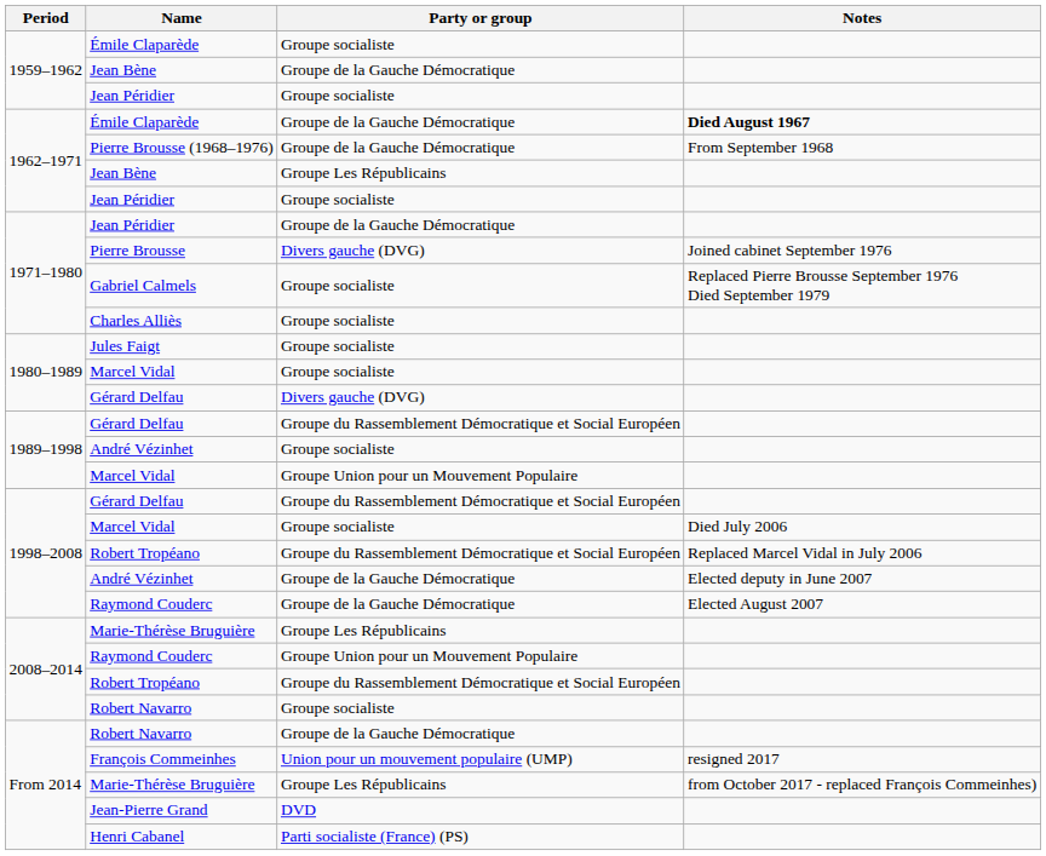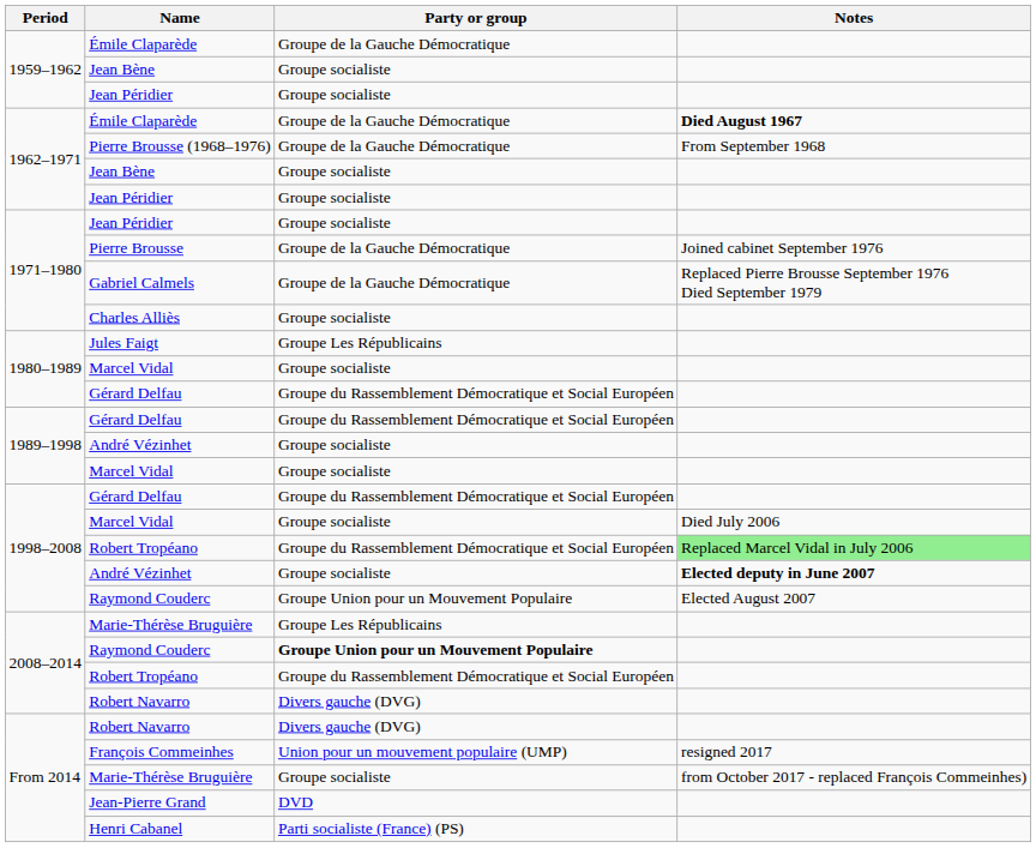 <table class="wikitable sortable">
 <tr>
 <th>Period</th>
 <th>Name</th>
 <th>Party or group</th>
 <th>Notes</th>
 </tr>
 <tr>
 <td rowspan=3>1959–1962</td>
 <td><a href='#'>Émile Claparède</a></td>
-<td>Groupe socialiste</td>
+<td>Groupe de la Gauche Démocratique</td>
 <td></td>
 </tr>
 <tr>
 <td><a href='#'>Jean Bène</a></td>
-<td>Groupe de la Gauche Démocratique</td>
+<td>Groupe socialiste</td>
 <td></td>
 </tr>
 <tr>
 <td><a href='#'>Jean Péridier</a></td>
 <td>Groupe socialiste</td>
 <td></td>
 </tr>
 <tr>
 <td rowspan=4>1962–1971</td>
 <td><a href='#'>Émile Claparède</a></td>
 <td>Groupe de la Gauche Démocratique</td>
 <td><strong>Died August 1967</strong></td>
 </tr>
 <tr>
 <td><a href='#'>Pierre Brousse</a> (1968–1976)</td>
 <td>Groupe de la Gauche Démocratique</td>
 <td>From September 1968</td>
 </tr>
 <tr>
 <td><a href='#'>Jean Bène</a></td>
-<td>Groupe Les Républicains</td>
+<td>Groupe socialiste</td>
 <td></td>
 </tr>
 <tr>
 <td><a href='#'>Jean Péridier</a></td>
 <td>Groupe socialiste</td>
 <td></td>
 </tr>
 <tr>
 <td rowspan=4>1971–1980</td>
 <td><a href='#'>Jean Péridier</a></td>
-<td>Groupe de la Gauche Démocratique</td>
+<td>Groupe socialiste</td>
 <td></td>
 </tr>
 <tr>
 <td><a href='#'>Pierre Brousse</a></td>
-<td><a href='#'>Divers gauche</a> (DVG)</td>
+<td>Groupe de la Gauche Démocratique</td>
 <td>Joined cabinet September 1976</td>
 </tr>
 <tr>
 <td><a href='#'>Gabriel Calmels</a></td>
-<td>Groupe socialiste</td>
+<td>Groupe de la Gauche Démocratique</td>
 <td>Replaced Pierre Brousse September 1976<br>Died September 1979</td>
 </tr>
 <tr>
 <td><a href='#'>Charles Alliès</a></td>
 <td>Groupe socialiste</td>
 <td></td>
 </tr>
 <tr>
 <td rowspan=3>1980–1989</td>
 <td><a href='#'>Jules Faigt</a></td>
-<td>Groupe socialiste</td>
+<td>Groupe Les Républicains</td>
 <td></td>
 </tr>
 <tr>
 <td><a href='#'>Marcel Vidal</a></td>
 <td>Groupe socialiste</td>
 <td></td>
 </tr>
 <tr>
 <td><a href='#'>Gérard Delfau</a></td>
-<td><a href='#'>Divers gauche</a> (DVG)</td>
+<td>Groupe du Rassemblement Démocratique et Social Européen</td>
 <td></td>
 </tr>
 <tr>
 <td rowspan=3>1989–1998</td>
 <td><a href='#'>Gérard Delfau</a></td>
 <td>Groupe du Rassemblement Démocratique et Social Européen</td>
 <td></td>
 </tr>
 <tr>
 <td><a href='#'>André Vézinhet</a></td>
 <td>Groupe socialiste</td>
 <td></td>
 </tr>
 <tr>
 <td><a href='#'>Marcel Vidal</a></td>
-<td>Groupe Union pour un Mouvement Populaire</td>
+<td>Groupe socialiste</td>
 <td></td>
 </tr>
 <tr>
 <td rowspan=5>1998–2008</td>
 <td><a href='#'>Gérard Delfau</a></td>
 <td>Groupe du Rassemblement Démocratique et Social Européen</td>
 <td></td>
 </tr>
 <tr>
 <td><a href='#'>Marcel Vidal</a></td>
 <td>Groupe socialiste</td>
 <td>Died July 2006</td>
 </tr>
 <tr>
 <td><a href='#'>Robert Tropéano</a></td>
 <td>Groupe du Rassemblement Démocratique et Social Européen</td>
-<td>Replaced Marcel Vidal in July 2006</td>
+<td style="background: lightgreen;">Replaced Marcel Vidal in July 2006</td>
 </tr>
 <tr>
 <td><a href='#'>André Vézinhet</a></td>
-<td>Groupe de la Gauche Démocratique</td>
-<td>Elected deputy in June 2007</td>
+<td>Groupe socialiste</td>
+<td><strong>Elected deputy in June 2007</strong></td>
 </tr>
 <tr>
 <td><a href='#'>Raymond Couderc</a></td>
-<td>Groupe de la Gauche Démocratique</td>
+<td>Groupe Union pour un Mouvement Populaire</td>
 <td>Elected August 2007</td>
 </tr>
 <tr>
 <td rowspan=4>2008–2014</td>
 <td><a href='#'>Marie-Thérèse Bruguière</a></td>
 <td>Groupe Les Républicains</td>
 <td></td>
 </tr>
 <tr>
 <td><a href='#'>Raymond Couderc</a></td>
-<td>Groupe Union pour un Mouvement Populaire</td>
+<td><strong>Groupe Union pour un Mouvement Populaire</strong></td>
 <td></td>
 </tr>
 <tr>
 <td><a href='#'>Robert Tropéano</a></td>
 <td>Groupe du Rassemblement Démocratique et Social Européen</td>
 <td></td>
 </tr>
 <tr>
 <td><a href='#'>Robert Navarro</a></td>
-<td>Groupe socialiste</td>
+<td><a href='#'>Divers gauche</a> (DVG)</td>
 <td></td>
 </tr>
 <tr>
 <td rowspan=5>From 2014</td>
 <td><a href='#'>Robert Navarro</a></td>
-<td>Groupe de la Gauche Démocratique</td>
+<td><a href='#'>Divers gauche</a> (DVG)</td>
 <td></td>
 </tr>
 <tr>
 <td><a href='#'>François Commeinhes</a></td>
 <td><a href='#'>Union pour un mouvement populaire</a> (UMP)</td>
 <td>resigned 2017</td>
 </tr>
 <tr>
 <td><a href='#'>Marie-Thérèse Bruguière</a></td>
-<td>Groupe Les Républicains</td>
+<td>Groupe socialiste</td>
 <td>from October 2017 - replaced François Commeinhes)</td>
 </tr>
 <tr>
 <td><a href='#'>Jean-Pierre Grand</a></td>
 <td><a href='#'>DVD</a></td>
 <td></td>
 </tr>
 <tr>
 <td><a href='#'>Henri Cabanel</a></td>
 <td><a href='#'>Parti socialiste (France)</a> (PS)</td>
 <td></td>
 </tr>
 </table>
